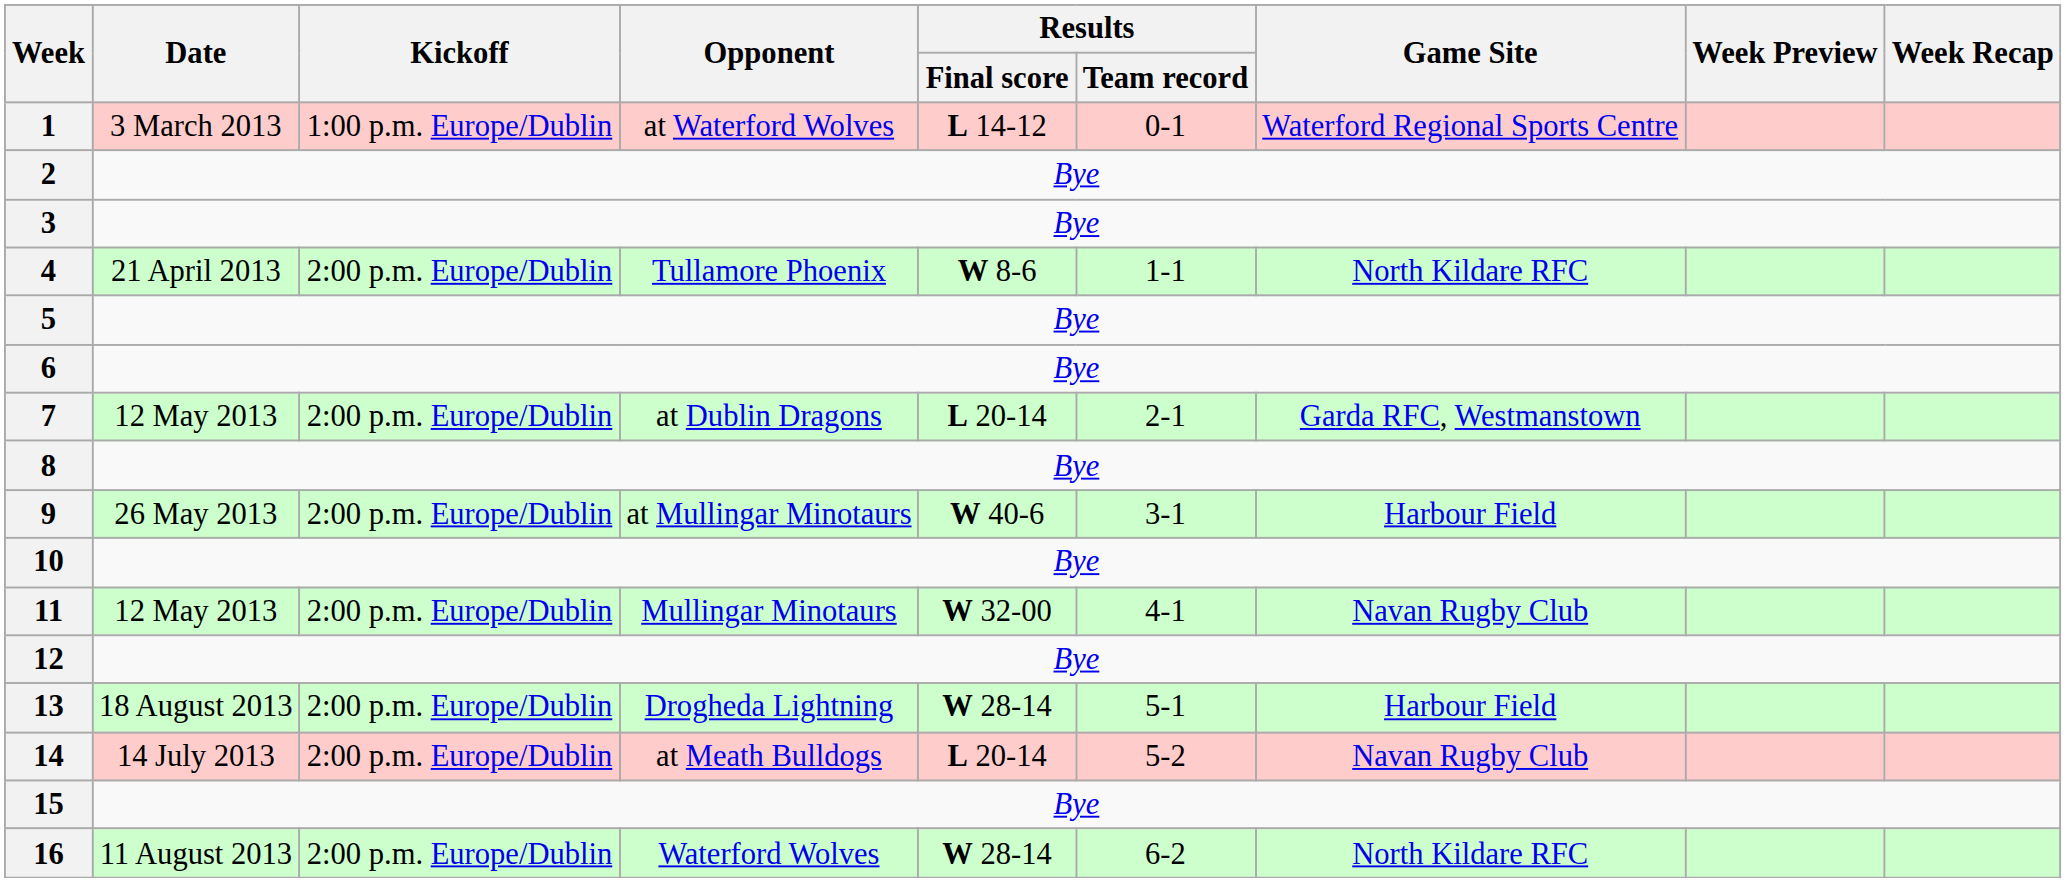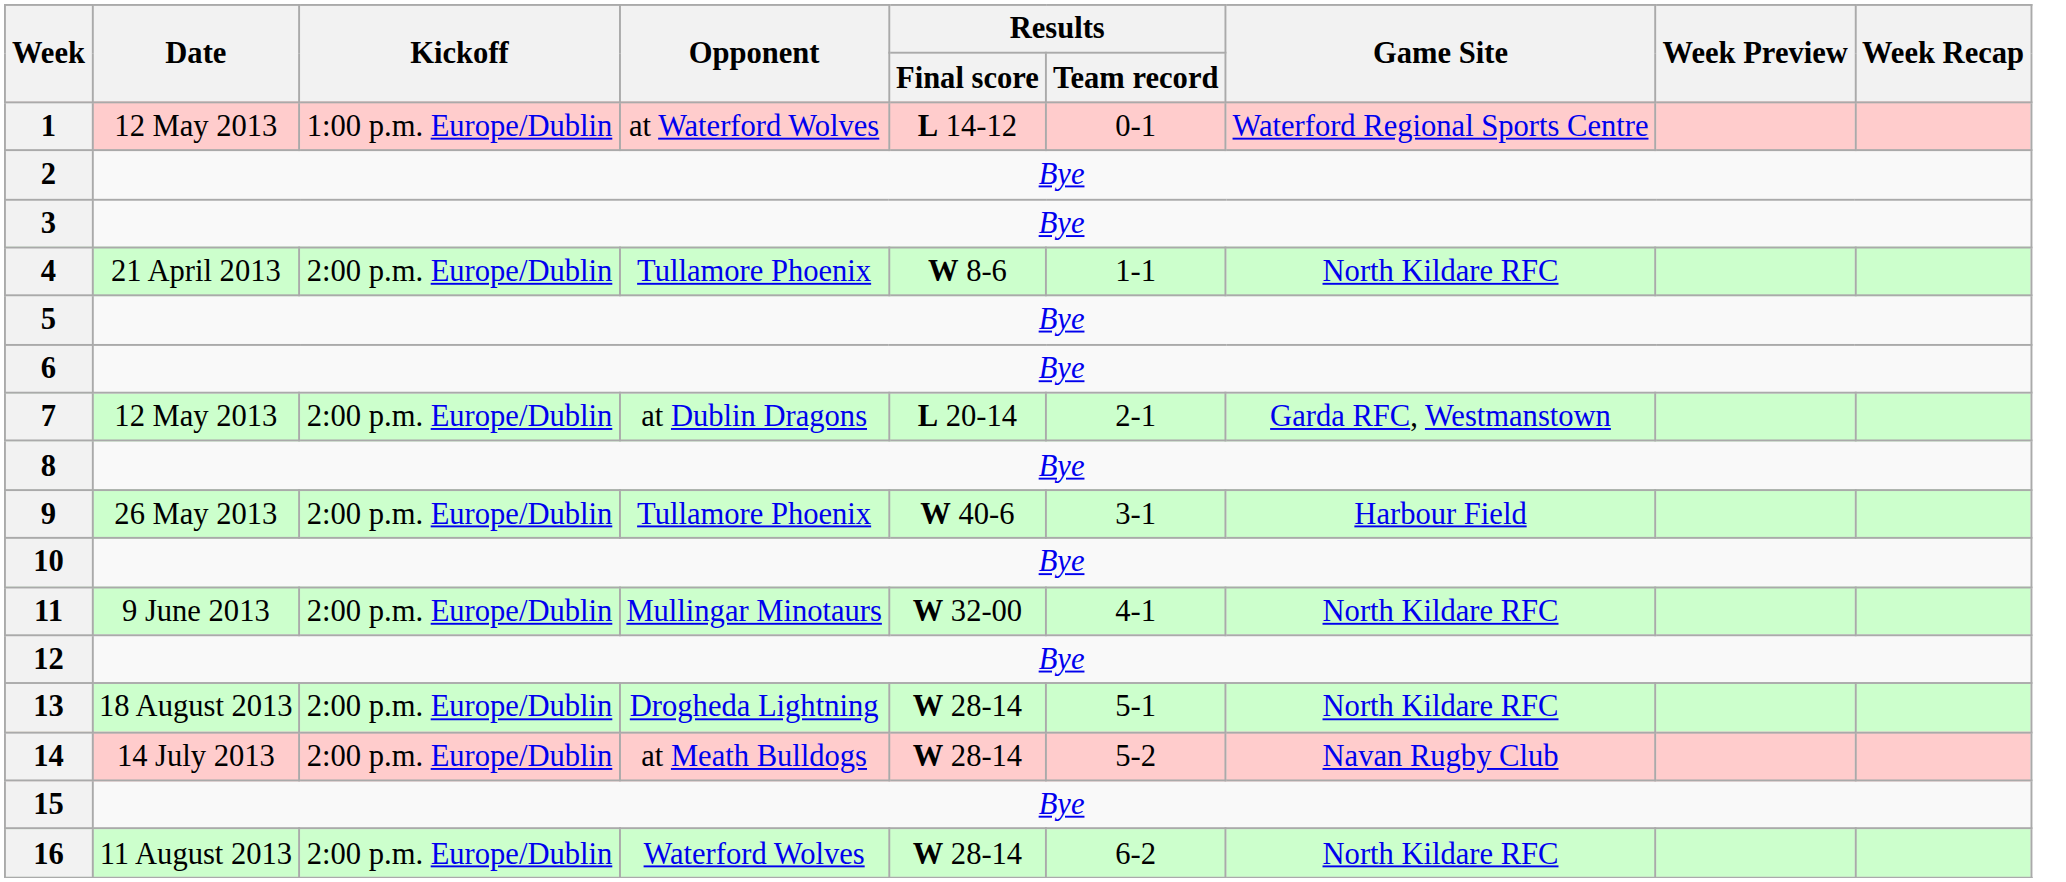 <table class="wikitable" style="align=center">
 <tr>
 <th rowspan="2">Week</th>
 <th rowspan="2">Date</th>
 <th rowspan="2">Kickoff</th>
 <th rowspan="2">Opponent</th>
 <th colspan="2">Results</th>
 <th rowspan="2">Game Site</th>
 <th rowspan="2">Week Preview</th>
 <th rowspan="2">Week Recap</th>
 </tr>
 <tr>
 <th>Final score</th>
 <th>Team record</th>
 </tr>
 <tr style="background:#fcc; text-align:center;">
 <th>1</th>
-<td>3 March 2013</td>
+<td>12 May 2013</td>
 <td>1:00 p.m. <a href='#'>Europe/Dublin</a></td>
 <td>at <a href='#'>Waterford Wolves</a></td>
 <td><strong>L</strong> 14-12</td>
 <td>0-1</td>
 <td><a href='#'>Waterford Regional Sports Centre</a></td>
 <td></td>
 <td></td>
 </tr>
 <tr style="text-align:center;">
 <th>2</th>
 <td colspan="8" style="text-align:center;"><em><a href='#'>Bye</a></em></td>
 </tr>
 <tr style="text-align:center;">
 <th>3</th>
 <td colspan="8" style="text-align:center;"><em><a href='#'>Bye</a></em></td>
 </tr>
 <tr style="background:#cfc; text-align:center;">
 <th>4</th>
 <td>21 April 2013</td>
 <td>2:00 p.m. <a href='#'>Europe/Dublin</a></td>
 <td><a href='#'>Tullamore Phoenix</a></td>
 <td><strong>W</strong> 8-6</td>
 <td>1-1</td>
 <td><a href='#'>North Kildare RFC</a></td>
 <td></td>
 <td></td>
 </tr>
 <tr style="text-align:center;">
 <th>5</th>
 <td colspan="8" style="text-align:center;"><em><a href='#'>Bye</a></em></td>
 </tr>
 <tr style="text-align:center;">
 <th>6</th>
 <td colspan="8" style="text-align:center;"><em><a href='#'>Bye</a></em></td>
 </tr>
 <tr style="background:#cfc; text-align:center;">
 <th>7</th>
 <td>12 May 2013</td>
 <td>2:00 p.m. <a href='#'>Europe/Dublin</a></td>
 <td>at <a href='#'>Dublin Dragons</a></td>
 <td><strong>L</strong> 20-14</td>
 <td>2-1</td>
 <td><a href='#'>Garda RFC</a>, <a href='#'>Westmanstown</a></td>
 <td></td>
 <td></td>
 </tr>
 <tr style="text-align:center;">
 <th>8</th>
 <td colspan="8" style="text-align:center;"><em><a href='#'>Bye</a></em></td>
 </tr>
 <tr style="background:#cfc; text-align:center;">
 <th>9</th>
 <td>26 May 2013</td>
 <td>2:00 p.m. <a href='#'>Europe/Dublin</a></td>
-<td>at <a href='#'>Mullingar Minotaurs</a></td>
+<td><a href='#'>Tullamore Phoenix</a></td>
 <td><strong>W</strong> 40-6</td>
 <td>3-1</td>
 <td><a href='#'>Harbour Field</a></td>
 <td></td>
 <td></td>
 </tr>
 <tr style="text-align:center;">
 <th>10</th>
 <td colspan="8" style="text-align:center;"><em><a href='#'>Bye</a></em></td>
 </tr>
 <tr style="background:#cfc; text-align:center;">
 <th>11</th>
-<td>12 May 2013</td>
+<td>9 June 2013</td>
 <td>2:00 p.m. <a href='#'>Europe/Dublin</a></td>
 <td><a href='#'>Mullingar Minotaurs</a></td>
 <td><strong>W</strong> 32-00</td>
 <td>4-1</td>
-<td><a href='#'>Navan Rugby Club</a></td>
+<td><a href='#'>North Kildare RFC</a></td>
 <td></td>
 <td></td>
 </tr>
 <tr style="text-align:center;">
 <th>12</th>
 <td colspan="8" style="text-align:center;"><em><a href='#'>Bye</a></em></td>
 </tr>
 <tr style="background:#cfc; text-align:center;">
 <th>13</th>
 <td>18 August 2013</td>
 <td>2:00 p.m. <a href='#'>Europe/Dublin</a></td>
 <td><a href='#'>Drogheda Lightning</a></td>
 <td><strong>W</strong> 28-14</td>
 <td>5-1</td>
-<td><a href='#'>Harbour Field</a></td>
+<td><a href='#'>North Kildare RFC</a></td>
 <td></td>
 <td></td>
 </tr>
 <tr style="background:#fcc; text-align:center;">
 <th>14</th>
 <td>14 July 2013</td>
 <td>2:00 p.m. <a href='#'>Europe/Dublin</a></td>
 <td>at <a href='#'>Meath Bulldogs</a></td>
-<td><strong>L</strong> 20-14</td>
+<td><strong>W</strong> 28-14</td>
 <td>5-2</td>
 <td><a href='#'>Navan Rugby Club</a></td>
 <td></td>
 <td></td>
 </tr>
 <tr style="text-align:center;">
 <th>15</th>
 <td colspan="8" style="text-align:center;"><em><a href='#'>Bye</a></em></td>
 </tr>
 <tr style="background:#cfc; text-align:center;">
 <th>16</th>
 <td>11 August 2013</td>
 <td>2:00 p.m. <a href='#'>Europe/Dublin</a></td>
 <td><a href='#'>Waterford Wolves</a></td>
 <td><strong>W</strong> 28-14</td>
 <td>6-2</td>
 <td><a href='#'>North Kildare RFC</a></td>
 <td></td>
 <td></td>
 </tr>
 <tr style="background:#cfc; text-align:center;">
 </tr>
 </table>
